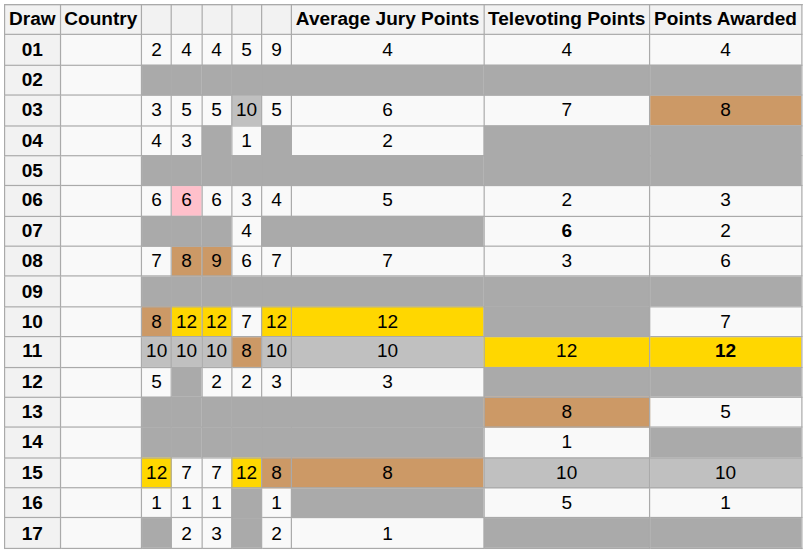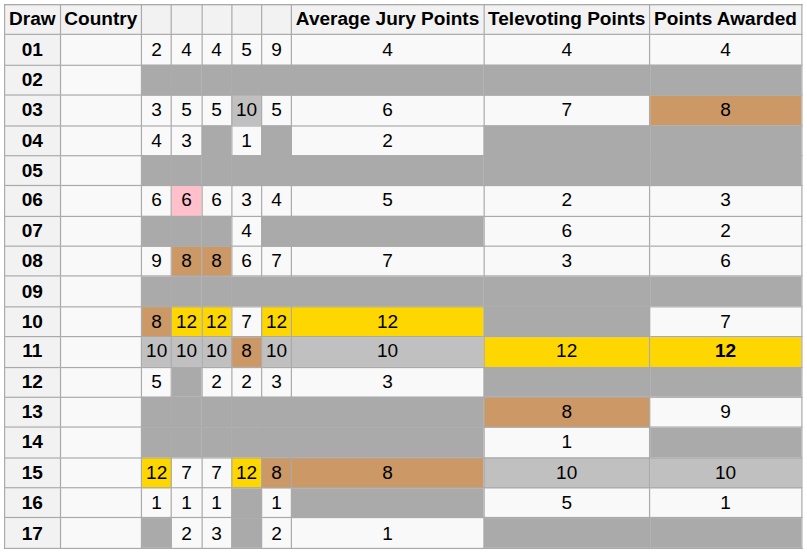 <table class="sortable wikitable collapsible plainrowheaders" style="text-align:center;">
 <tr>
 </tr>
 <tr>
 <th scope="col">Draw</th>
 <th scope="col">Country</th>
 <th scope="col"><small></small></th>
 <th scope="col"><small></small></th>
 <th scope="col"><small></small></th>
 <th scope="col"><small></small></th>
 <th scope="col"><small></small></th>
 <th scope="col">Average Jury Points</th>
 <th scope="col">Televoting Points</th>
 <th scope="col">Points Awarded</th>
 </tr>
 <tr>
 <th scope="row" style="text-align:center;">01</th>
 <td style="text-align:left;"></td>
 <td>2</td>
 <td>4</td>
 <td>4</td>
 <td>5</td>
 <td>9</td>
 <td>4</td>
 <td>4</td>
 <td>4</td>
 </tr>
 <tr>
 <th scope="row" style="text-align:center;">02</th>
 <td style="text-align:left;"></td>
 <td style="background:#AAAAAA;"></td>
 <td style="background:#AAAAAA;"></td>
 <td style="background:#AAAAAA;"></td>
 <td style="background:#AAAAAA;"></td>
 <td style="background:#AAAAAA;"></td>
 <td style="background:#AAAAAA;"></td>
 <td style="background:#AAAAAA;"></td>
 <td style="background:#AAAAAA;"></td>
 </tr>
 <tr>
 <th scope="row" style="text-align:center;">03</th>
 <td style="text-align:left;"></td>
 <td>3</td>
 <td>5</td>
 <td>5</td>
 <td style="background:silver;">10</td>
 <td>5</td>
 <td>6</td>
 <td>7</td>
 <td style="background:#CC9966;">8</td>
 </tr>
 <tr>
 <th scope="row" style="text-align:center;">04</th>
 <td style="text-align:left;"></td>
 <td>4</td>
 <td>3</td>
 <td style="background:#AAAAAA;"></td>
 <td>1</td>
 <td style="background:#AAAAAA;"></td>
 <td>2</td>
 <td style="background:#AAAAAA;"></td>
 <td style="background:#AAAAAA;"></td>
 </tr>
 <tr class="sortbottom">
 <th scope="row" style="text-align:center;">05</th>
 <td style="text-align:left;"></td>
 <td style="background:#AAAAAA;"></td>
 <td style="background:#AAAAAA;"></td>
 <td style="background:#AAAAAA;"></td>
 <td style="background:#AAAAAA;"></td>
 <td style="background:#AAAAAA;"></td>
 <td style="background:#AAAAAA;"></td>
 <td style="background:#AAAAAA;"></td>
 <td style="background:#AAAAAA;"></td>
 </tr>
 <tr>
 <th scope="row" style="text-align:center;">06</th>
 <td style="text-align:left;"></td>
 <td>6</td>
 <td style="background: pink;">6</td>
 <td>6</td>
 <td>3</td>
 <td>4</td>
 <td>5</td>
 <td>2</td>
 <td>3</td>
 </tr>
 <tr>
 <th scope="row" style="text-align:center;">07</th>
 <td style="text-align:left;"></td>
 <td style="background:#AAAAAA;"></td>
 <td style="background:#AAAAAA;"></td>
 <td style="background:#AAAAAA;"></td>
 <td>4</td>
 <td style="background:#AAAAAA;"></td>
 <td style="background:#AAAAAA;"></td>
-<td><strong>6</strong></td>
+<td>6</td>
 <td>2</td>
 </tr>
 <tr>
 <th scope="row" style="text-align:center;">08</th>
 <td style="text-align:left;"></td>
-<td>7</td>
+<td>9</td>
 <td style="background:#CC9966;">8</td>
-<td style="background:#CC9966;">9</td>
+<td style="background:#CC9966;">8</td>
 <td>6</td>
 <td>7</td>
 <td>7</td>
 <td>3</td>
 <td>6</td>
 </tr>
 <tr>
 <th scope="row" style="text-align:center;">09</th>
 <td style="text-align:left;"></td>
 <td style="background:#AAAAAA;"></td>
 <td style="background:#AAAAAA;"></td>
 <td style="background:#AAAAAA;"></td>
 <td style="background:#AAAAAA;"></td>
 <td style="background:#AAAAAA;"></td>
 <td style="background:#AAAAAA;"></td>
 <td style="background:#AAAAAA;"></td>
 <td style="background:#AAAAAA;"></td>
 </tr>
 <tr>
 <th scope="row" style="text-align:center;">10</th>
 <td style="text-align:left;"></td>
 <td style="background:#CC9966;">8</td>
 <td style="background:gold;">12</td>
 <td style="background:gold;">12</td>
 <td>7</td>
 <td style="background:gold;">12</td>
 <td style="background:gold;">12</td>
 <td style="background:#AAAAAA;"></td>
 <td>7</td>
 </tr>
 <tr>
 <th scope="row" style="text-align:center;">11</th>
 <td style="text-align:left;"></td>
 <td style="background:silver;">10</td>
 <td style="background:silver;">10</td>
 <td style="background:silver;">10</td>
 <td style="background:#CC9966;">8</td>
 <td style="background:silver;">10</td>
 <td style="background:silver;">10</td>
 <td style="background:gold;">12</td>
 <td style="background:gold;"><strong>12</strong></td>
 </tr>
 <tr>
 <th scope="row" style="text-align:center;">12</th>
 <td style="text-align:left;"></td>
 <td>5</td>
 <td style="background:#AAAAAA;"></td>
 <td>2</td>
 <td>2</td>
 <td>3</td>
 <td>3</td>
 <td style="background:#AAAAAA;"></td>
 <td style="background:#AAAAAA;"></td>
 </tr>
 <tr>
 <th scope="row" style="text-align:center;">13</th>
 <td style="text-align:left;"></td>
 <td style="background:#AAAAAA;"></td>
 <td style="background:#AAAAAA;"></td>
 <td style="background:#AAAAAA;"></td>
 <td style="background:#AAAAAA;"></td>
 <td style="background:#AAAAAA;"></td>
 <td style="background:#AAAAAA;"></td>
 <td style="background:#CC9966;">8</td>
-<td>5</td>
+<td>9</td>
 </tr>
 <tr>
 <th scope="row" style="text-align:center;">14</th>
 <td style="text-align:left;"></td>
 <td style="background:#AAAAAA;"></td>
 <td style="background:#AAAAAA;"></td>
 <td style="background:#AAAAAA;"></td>
 <td style="background:#AAAAAA;"></td>
 <td style="background:#AAAAAA;"></td>
 <td style="background:#AAAAAA;"></td>
 <td>1</td>
 <td style="background:#AAAAAA;"></td>
 </tr>
 <tr>
 <th scope="row" style="text-align:center;">15</th>
 <td style="text-align:left;"></td>
 <td style="background:gold;">12</td>
 <td>7</td>
 <td>7</td>
 <td style="background:gold;">12</td>
 <td style="background:#CC9966;">8</td>
 <td style="background:#CC9966;">8</td>
 <td style="background:silver;">10</td>
 <td style="background:silver;">10</td>
 </tr>
 <tr>
 <th scope="row" style="text-align:center;">16</th>
 <td style="text-align:left;"></td>
 <td>1</td>
 <td>1</td>
 <td>1</td>
 <td style="background:#AAAAAA;"></td>
 <td>1</td>
 <td style="background:#AAAAAA;"></td>
 <td>5</td>
 <td>1</td>
 </tr>
 <tr>
 <th scope="row" style="text-align:center;">17</th>
 <td style="text-align:left;"></td>
 <td style="background:#AAAAAA;"></td>
 <td>2</td>
 <td>3</td>
 <td style="background:#AAAAAA;"></td>
 <td>2</td>
 <td>1</td>
 <td style="background:#AAAAAA;"></td>
 <td style="background:#AAAAAA;"></td>
 </tr>
 </table>
